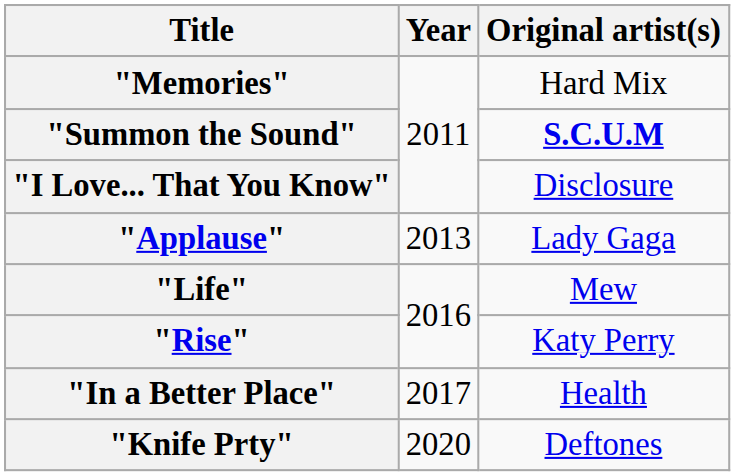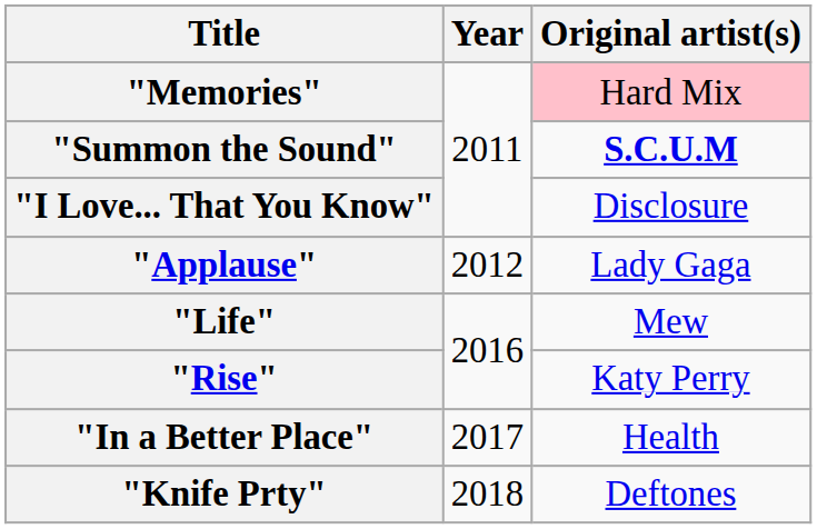 <table class="wikitable plainrowheaders" style="text-align:center;">
 <tr>
 <th>Title</th>
 <th>Year</th>
 <th>Original artist(s)</th>
 </tr>
 <tr>
 <th scope="row">"Memories"</th>
 <td rowspan="3">2011</td>
-<td>Hard Mix</td>
+<td style="background: pink;">Hard Mix</td>
 </tr>
 <tr>
 <th scope="row">"Summon the Sound"</th>
 <td><strong><a href='#'>S.C.U.M</a></strong></td>
 </tr>
 <tr>
 <th scope="row">"I Love... That You Know"</th>
 <td><a href='#'>Disclosure</a></td>
 </tr>
 <tr>
 <th scope="row">"<a href='#'>Applause</a>"</th>
-<td>2013</td>
+<td>2012</td>
 <td><a href='#'>Lady Gaga</a></td>
 </tr>
 <tr>
 <th scope="row">"Life"</th>
 <td rowspan="2">2016</td>
 <td><a href='#'>Mew</a></td>
 </tr>
 <tr>
 <th scope="row">"<a href='#'>Rise</a>"</th>
 <td><a href='#'>Katy Perry</a></td>
 </tr>
 <tr>
 <th scope="row">"In a Better Place"</th>
 <td>2017</td>
 <td><a href='#'>Health</a></td>
 </tr>
 <tr>
 <th scope="row">"Knife Prty"</th>
-<td>2020</td>
+<td>2018</td>
 <td><a href='#'>Deftones</a></td>
 </tr>
 </table>
